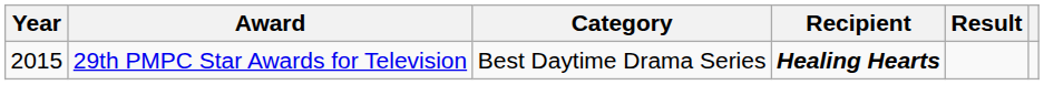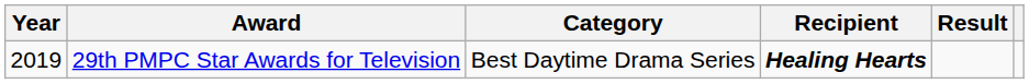 <table class="wikitable">
 <tr>
 <th>Year</th>
 <th>Award</th>
 <th>Category</th>
 <th>Recipient</th>
 <th>Result</th>
 <th></th>
 </tr>
 <tr>
-<td>2015</td>
+<td>2019</td>
 <td><a href='#'>29th PMPC Star Awards for Television</a></td>
 <td>Best Daytime Drama Series</td>
 <td><strong><em>Healing Hearts</em></strong></td>
 <td></td>
 <td></td>
 </tr>
 </table>
